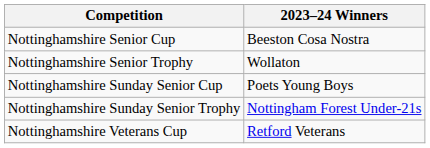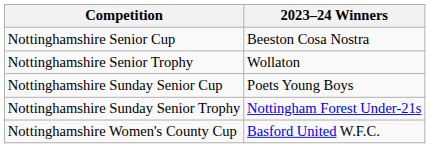 <table class="wikitable">
 <tr>
 <th>Competition</th>
 <th>2023–24 Winners</th>
 </tr>
 <tr>
 <td>Nottinghamshire Senior Cup</td>
 <td>Beeston Cosa Nostra</td>
 </tr>
 <tr>
 <td>Nottinghamshire Senior Trophy</td>
 <td>Wollaton</td>
 </tr>
 <tr>
 <td>Nottinghamshire Sunday Senior Cup</td>
 <td>Poets Young Boys</td>
 </tr>
 <tr>
 <td>Nottinghamshire Sunday Senior Trophy</td>
 <td><a href='#'>Nottingham Forest Under-21s</a></td>
 </tr>
 <tr>
-<td>Nottinghamshire Veterans Cup</td>
-<td><a href='#'>Retford</a> Veterans</td>
+<td>Nottinghamshire Women's County Cup</td>
+<td><a href='#'>Basford United</a> W.F.C.</td>
 </tr>
 </table>
